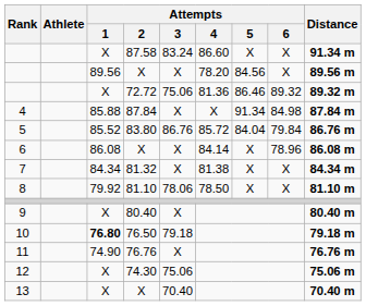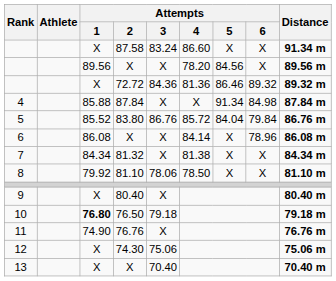 <table class="wikitable sortable" style="text-align:center">
 <tr>
 <th rowspan="2">Rank</th>
 <th rowspan="2">Athlete</th>
 <th colspan="6">Attempts</th>
 <th rowspan="2">Distance</th>
 </tr>
 <tr>
 <th>1</th>
 <th>2</th>
 <th>3</th>
 <th>4</th>
 <th>5</th>
 <th>6</th>
 </tr>
 <tr>
 <td></td>
 <td align=left></td>
 <td>X</td>
 <td>87.58</td>
 <td>83.24</td>
 <td>86.60</td>
 <td>X</td>
 <td>X</td>
 <td><strong>91.34 m</strong></td>
 </tr>
 <tr>
 <td></td>
 <td align=left></td>
 <td>89.56</td>
 <td>X</td>
 <td>X</td>
 <td>78.20</td>
 <td>84.56</td>
 <td>X</td>
 <td><strong>89.56 m</strong></td>
 </tr>
 <tr>
 <td></td>
 <td align=left></td>
 <td>X</td>
 <td>72.72</td>
-<td>75.06</td>
+<td>84.36</td>
 <td>81.36</td>
 <td>86.46</td>
 <td>89.32</td>
 <td><strong>89.32 m</strong></td>
 </tr>
 <tr>
 <td>4</td>
 <td align=left></td>
 <td>85.88</td>
 <td>87.84</td>
 <td>X</td>
 <td>X</td>
 <td>91.34</td>
 <td>84.98</td>
 <td><strong>87.84 m</strong></td>
 </tr>
 <tr>
 <td>5</td>
 <td align=left></td>
 <td>85.52</td>
 <td>83.80</td>
 <td>86.76</td>
 <td>85.72</td>
 <td>84.04</td>
 <td>79.84</td>
 <td><strong>86.76 m</strong></td>
 </tr>
 <tr>
 <td>6</td>
 <td align=left></td>
 <td>86.08</td>
 <td>X</td>
 <td>X</td>
 <td>84.14</td>
 <td>X</td>
 <td>78.96</td>
 <td><strong>86.08 m</strong></td>
 </tr>
 <tr>
 <td>7</td>
 <td align=left></td>
 <td>84.34</td>
 <td>81.32</td>
 <td>X</td>
 <td>81.38</td>
 <td>X</td>
 <td>X</td>
 <td><strong>84.34 m</strong></td>
 </tr>
 <tr>
 <td>8</td>
 <td align=left></td>
 <td>79.92</td>
 <td>81.10</td>
 <td>78.06</td>
 <td>78.50</td>
 <td>X</td>
 <td>X</td>
 <td><strong>81.10 m</strong></td>
 </tr>
 <tr>
 <td colspan=9 bgcolor=lightgray></td>
 </tr>
 <tr>
 <td>9</td>
 <td align=left></td>
 <td>X</td>
 <td>80.40</td>
 <td>X</td>
 <td colspan=3></td>
 <td><strong>80.40 m</strong></td>
 </tr>
 <tr>
 <td>10</td>
 <td align=left></td>
 <td><strong>76.80</strong></td>
 <td>76.50</td>
 <td>79.18</td>
 <td colspan=3></td>
 <td><strong>79.18 m</strong></td>
 </tr>
 <tr>
 <td>11</td>
 <td align=left></td>
 <td>74.90</td>
 <td>76.76</td>
 <td>X</td>
 <td colspan=3></td>
 <td><strong>76.76 m</strong></td>
 </tr>
 <tr>
 <td>12</td>
 <td align=left></td>
 <td>X</td>
 <td>74.30</td>
 <td>75.06</td>
 <td colspan=3></td>
 <td><strong>75.06 m</strong></td>
 </tr>
 <tr>
 <td>13</td>
 <td align=left></td>
 <td>X</td>
 <td>X</td>
 <td>70.40</td>
 <td colspan=3></td>
 <td><strong>70.40 m</strong></td>
 </tr>
 </table>
